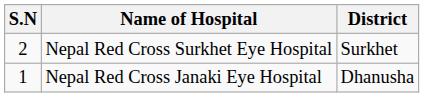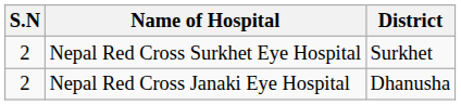 <table class="wikitable">
 <tr>
 <th style="font-weight:bold;">S.N</th>
 <th style="text-align: center; font-weight:bold;">Name of Hospital</th>
 <th style="text-align: center; font-weight:bold;">District</th>
 </tr>
 <tr>
 <td style="text-align: center;">2</td>
 <td>Nepal Red Cross Surkhet Eye Hospital</td>
 <td>Surkhet</td>
 </tr>
 <tr>
-<td style="text-align: center;">1</td>
+<td style="text-align: center;">2</td>
 <td>Nepal Red Cross Janaki Eye Hospital</td>
 <td>Dhanusha</td>
 </tr>
 </table>
